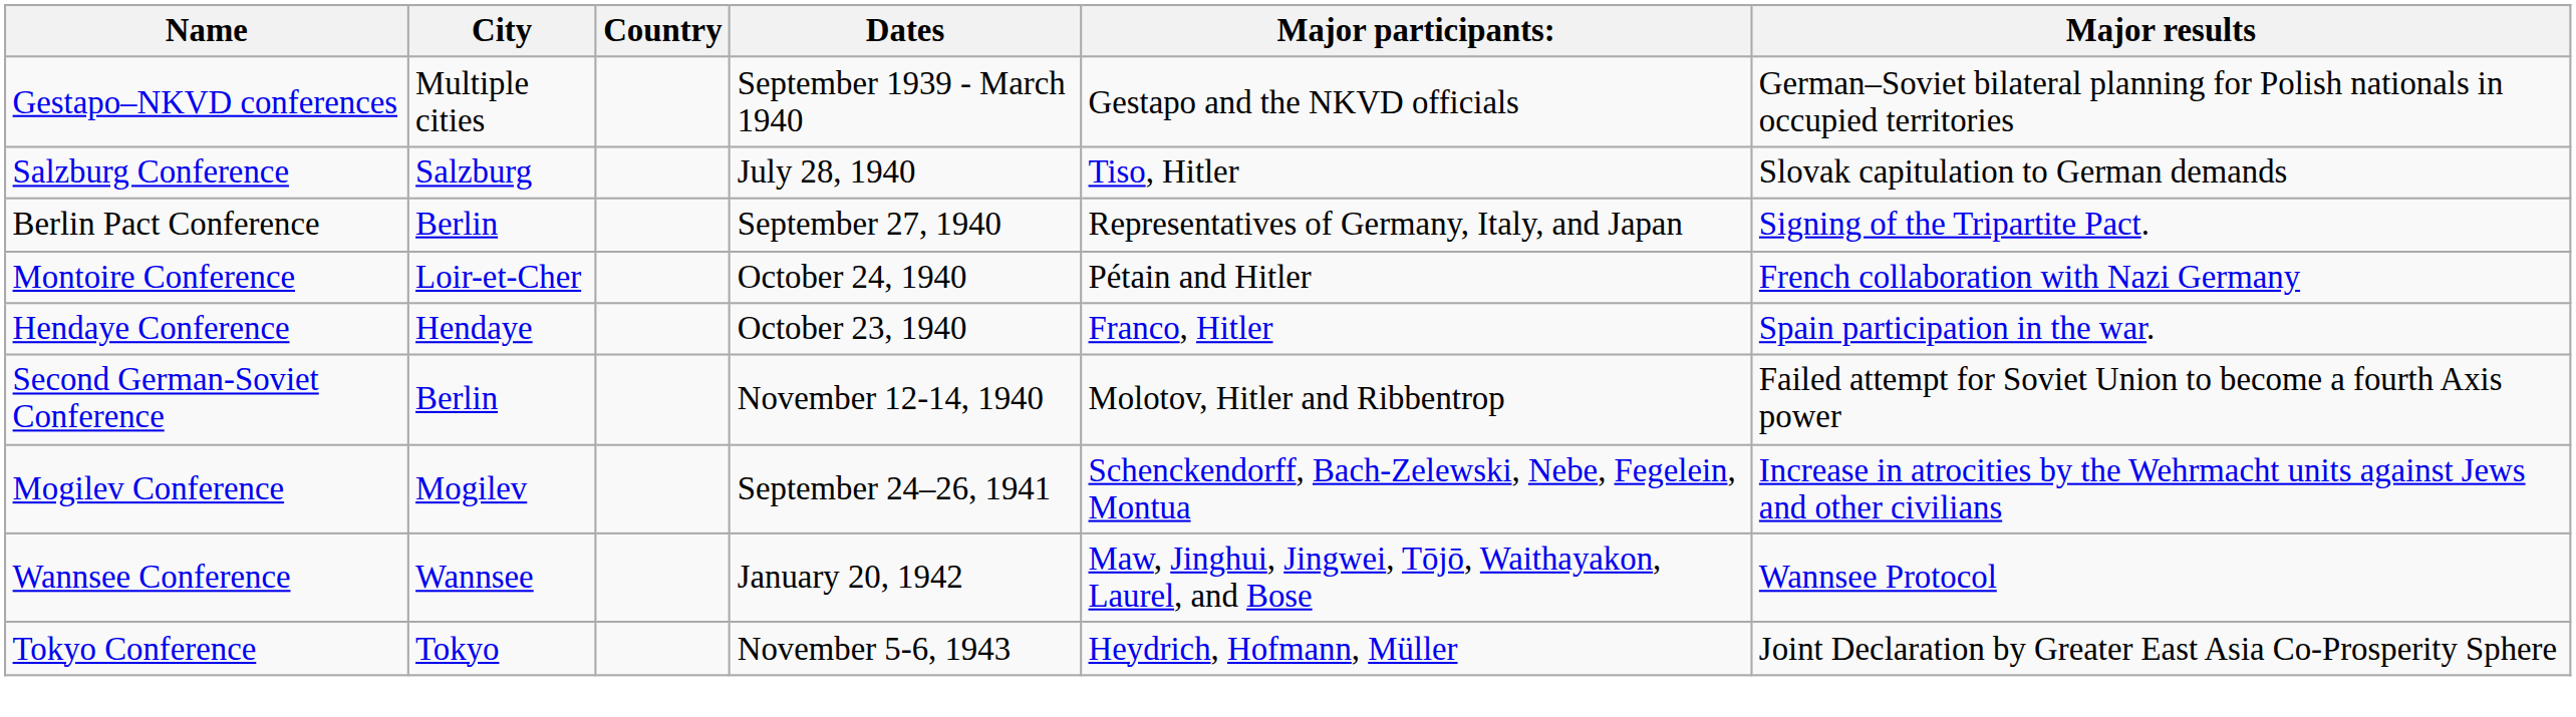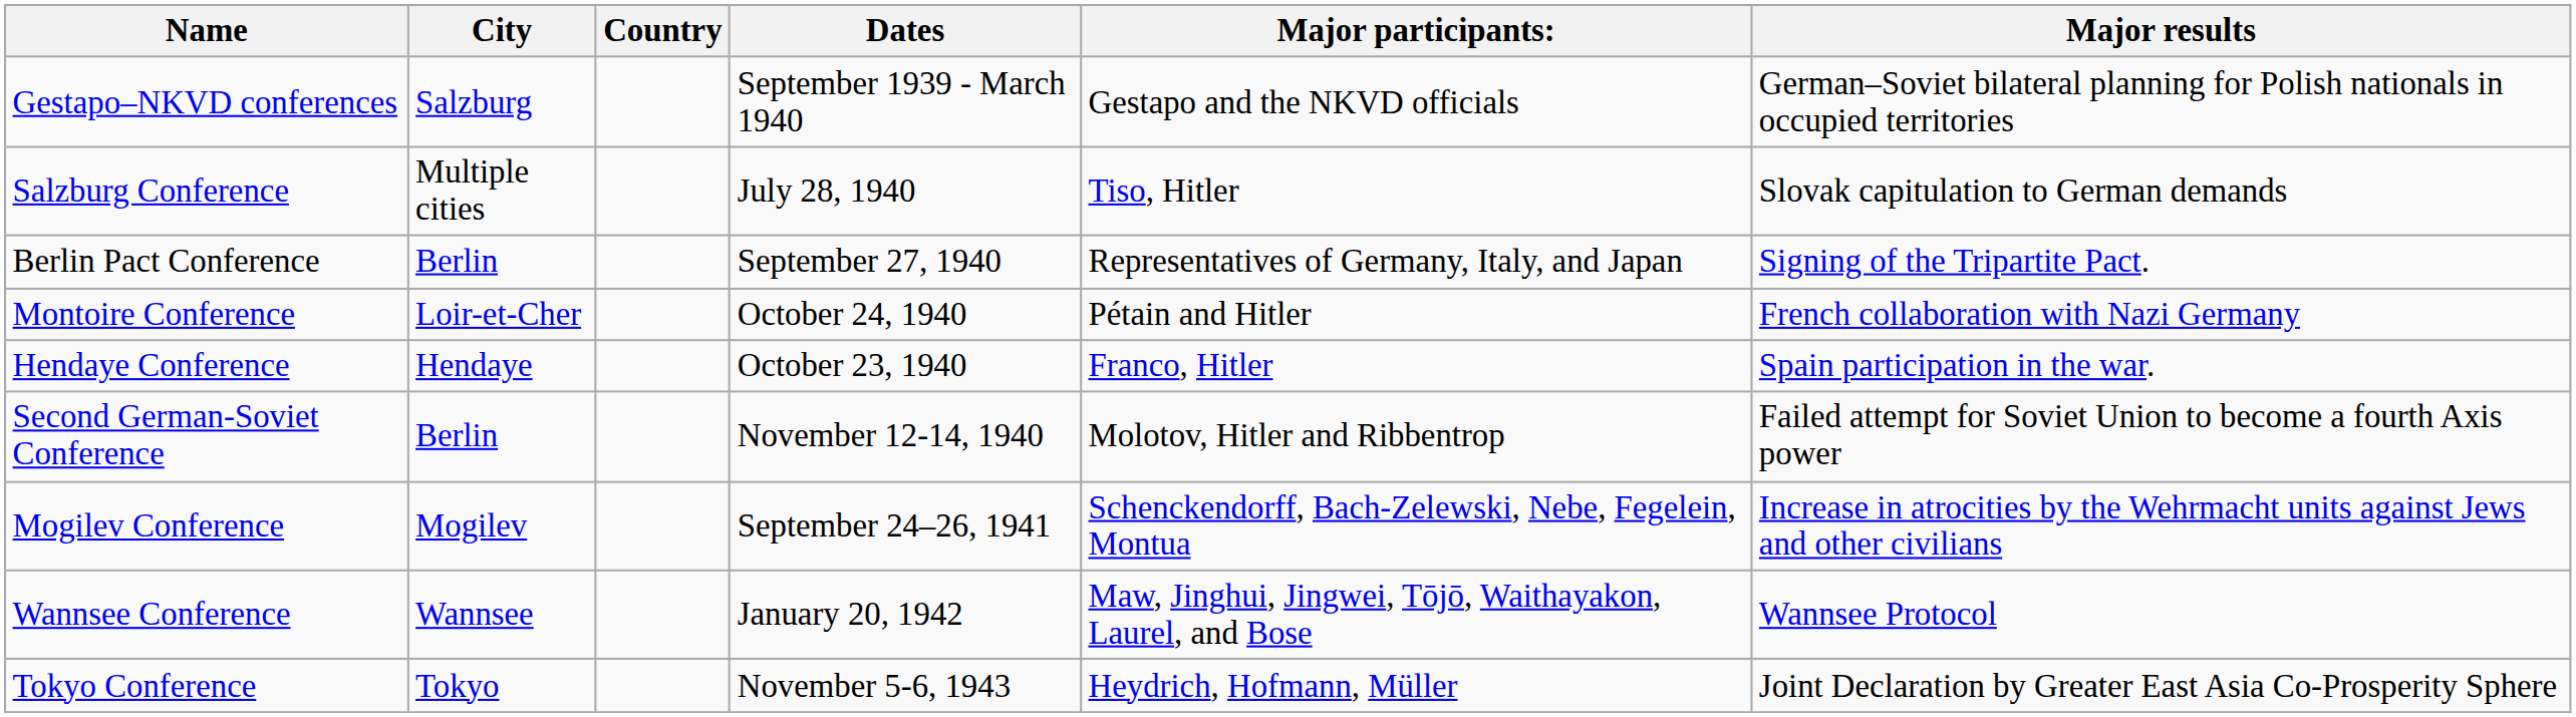 <table class="wikitable">
 <tr>
 <th>Name<br></th>
 <th>City</th>
 <th>Country</th>
 <th>Dates</th>
 <th>Major participants:</th>
 <th>Major results</th>
 </tr>
 <tr>
 <td><a href='#'>Gestapo–NKVD conferences</a></td>
-<td>Multiple cities</td>
+<td><a href='#'>Salzburg</a></td>
 <td></td>
 <td>September 1939 - March 1940</td>
 <td>Gestapo and the NKVD officials</td>
 <td>German–Soviet bilateral planning for Polish nationals in occupied territories</td>
 </tr>
 <tr>
 <td><a href='#'>Salzburg Conference</a></td>
-<td><a href='#'>Salzburg</a></td>
+<td>Multiple cities</td>
 <td></td>
 <td>July 28, 1940</td>
 <td><a href='#'>Tiso</a>, Hitler</td>
 <td>Slovak capitulation to German demands</td>
 </tr>
 <tr>
 <td>Berlin Pact Conference</td>
 <td><a href='#'>Berlin</a></td>
 <td></td>
 <td>September 27, 1940</td>
 <td>Representatives of Germany, Italy, and Japan</td>
 <td><a href='#'>Signing of the Tripartite Pact</a>.</td>
 </tr>
 <tr>
 <td><a href='#'>Montoire Conference</a></td>
 <td><a href='#'>Loir-et-Cher</a></td>
 <td></td>
 <td>October 24, 1940</td>
 <td>Pétain and Hitler</td>
 <td><a href='#'>French collaboration with Nazi Germany</a></td>
 </tr>
 <tr>
 <td><a href='#'>Hendaye Conference</a></td>
 <td><a href='#'>Hendaye</a></td>
 <td></td>
 <td>October 23,  1940</td>
 <td><a href='#'>Franco</a>, <a href='#'>Hitler</a></td>
 <td><a href='#'>Spain participation in the war</a>.</td>
 </tr>
 <tr>
 <td><a href='#'>Second German-Soviet Conference</a></td>
 <td><a href='#'>Berlin</a></td>
 <td></td>
 <td>November 12-14, 1940</td>
 <td>Molotov, Hitler and Ribbentrop</td>
 <td>Failed attempt for Soviet Union to become a fourth Axis power</td>
 </tr>
 <tr>
 <td><a href='#'>Mogilev Conference</a></td>
 <td><a href='#'>Mogilev</a></td>
 <td></td>
 <td>September 24–26, 1941</td>
 <td><a href='#'>Schenckendorff</a>, <a href='#'>Bach-Zelewski</a>, <a href='#'>Nebe</a>, <a href='#'>Fegelein</a>, <a href='#'>Montua</a></td>
 <td><a href='#'>Increase in atrocities by the Wehrmacht units against Jews and other civilians</a></td>
 </tr>
 <tr>
 <td><a href='#'>Wannsee Conference</a></td>
 <td><a href='#'>Wannsee</a></td>
 <td></td>
 <td>January 20, 1942</td>
 <td><a href='#'>Maw</a>, <a href='#'>Jinghui</a>, <a href='#'>Jingwei</a>, <a href='#'>Tōjō</a>, <a href='#'>Waithayakon</a>, <a href='#'>Laurel</a>, and <a href='#'>Bose</a></td>
 <td><a href='#'>Wannsee Protocol</a></td>
 </tr>
 <tr>
 <td><a href='#'>Tokyo Conference</a></td>
 <td><a href='#'>Tokyo</a></td>
 <td></td>
 <td>November 5-6, 1943</td>
 <td><a href='#'>Heydrich</a>, <a href='#'>Hofmann</a>, <a href='#'>Müller</a></td>
 <td>Joint Declaration by Greater East Asia Co-Prosperity Sphere</td>
 </tr>
 </table>
